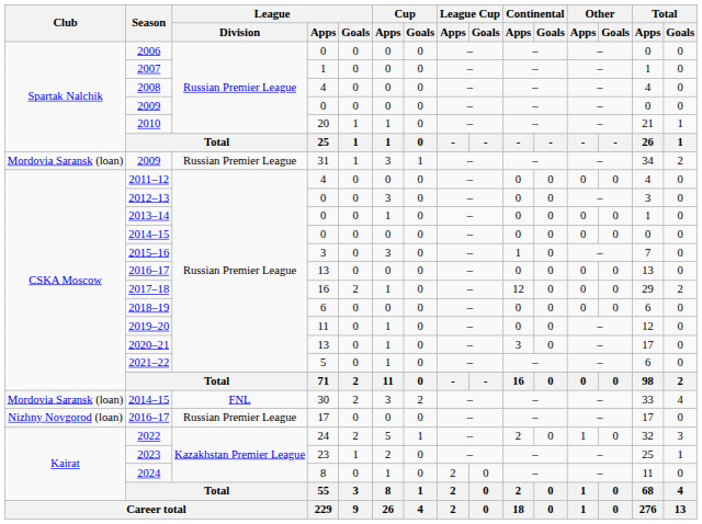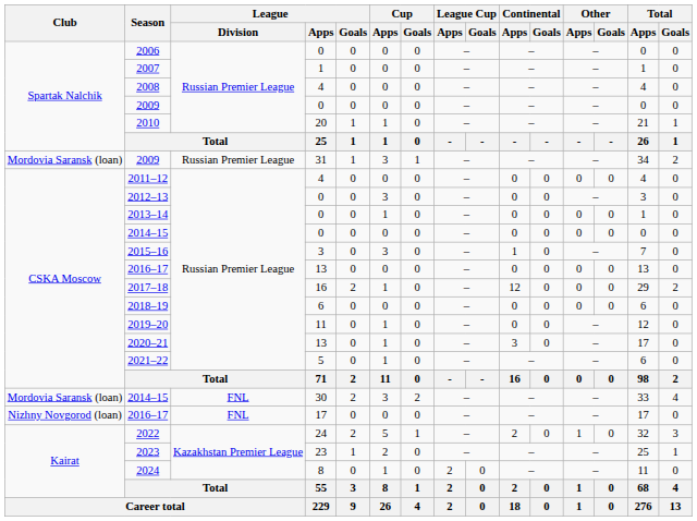 <table class="wikitable" style="text-align: center;">
 <tr>
 <th rowspan=2>Club</th>
 <th rowspan=2>Season</th>
 <th colspan=3>League</th>
 <th colspan=2>Cup</th>
 <th colspan=2>League Cup</th>
 <th colspan=2>Continental</th>
 <th colspan=2>Other</th>
 <th colspan=2>Total</th>
 </tr>
 <tr>
 <th>Division</th>
 <th>Apps</th>
 <th>Goals</th>
 <th>Apps</th>
 <th>Goals</th>
 <th>Apps</th>
 <th>Goals</th>
 <th>Apps</th>
 <th>Goals</th>
 <th>Apps</th>
 <th>Goals</th>
 <th>Apps</th>
 <th>Goals</th>
 </tr>
 <tr>
 <td rowspan=6><a href='#'>Spartak Nalchik</a></td>
 <td><a href='#'>2006</a></td>
 <td rowspan=5><a href='#'>Russian Premier League</a></td>
 <td>0</td>
 <td>0</td>
 <td>0</td>
 <td>0</td>
 <td colspan=2>–</td>
 <td colspan=2>–</td>
 <td colspan=2>–</td>
 <td>0</td>
 <td>0</td>
 </tr>
 <tr>
 <td><a href='#'>2007</a></td>
 <td>1</td>
 <td>0</td>
 <td>0</td>
 <td>0</td>
 <td colspan=2>–</td>
 <td colspan=2>–</td>
 <td colspan=2>–</td>
 <td>1</td>
 <td>0</td>
 </tr>
 <tr>
 <td><a href='#'>2008</a></td>
 <td>4</td>
 <td>0</td>
 <td>0</td>
 <td>0</td>
 <td colspan=2>–</td>
 <td colspan=2>–</td>
 <td colspan=2>–</td>
 <td>4</td>
 <td>0</td>
 </tr>
 <tr>
 <td><a href='#'>2009</a></td>
 <td>0</td>
 <td>0</td>
 <td>0</td>
 <td>0</td>
 <td colspan=2>–</td>
 <td colspan=2>–</td>
 <td colspan=2>–</td>
 <td>0</td>
 <td>0</td>
 </tr>
 <tr>
 <td><a href='#'>2010</a></td>
 <td>20</td>
 <td>1</td>
 <td>1</td>
 <td>0</td>
 <td colspan=2>–</td>
 <td colspan=2>–</td>
 <td colspan=2>–</td>
 <td>21</td>
 <td>1</td>
 </tr>
 <tr>
 <th colspan=2>Total</th>
 <th>25</th>
 <th>1</th>
 <th>1</th>
 <th>0</th>
 <th>-</th>
 <th>-</th>
 <th>-</th>
 <th>-</th>
 <th>-</th>
 <th>-</th>
 <th>26</th>
 <th>1</th>
 </tr>
 <tr>
 <td><a href='#'>Mordovia Saransk</a> (loan)</td>
 <td><a href='#'>2009</a></td>
 <td>Russian Premier League</td>
 <td>31</td>
 <td>1</td>
 <td>3</td>
 <td>1</td>
 <td colspan=2>–</td>
 <td colspan=2>–</td>
 <td colspan=2>–</td>
 <td>34</td>
 <td>2</td>
 </tr>
 <tr>
 <td rowspan=12><a href='#'>CSKA Moscow</a></td>
 <td><a href='#'>2011–12</a></td>
 <td rowspan=11>Russian Premier League</td>
 <td>4</td>
 <td>0</td>
 <td>0</td>
 <td>0</td>
 <td colspan=2>–</td>
 <td>0</td>
 <td>0</td>
 <td>0</td>
 <td>0</td>
 <td>4</td>
 <td>0</td>
 </tr>
 <tr>
 <td><a href='#'>2012–13</a></td>
 <td>0</td>
 <td>0</td>
 <td>3</td>
 <td>0</td>
 <td colspan=2>–</td>
 <td>0</td>
 <td>0</td>
 <td colspan=2>–</td>
 <td>3</td>
 <td>0</td>
 </tr>
 <tr>
 <td><a href='#'>2013–14</a></td>
 <td>0</td>
 <td>0</td>
 <td>1</td>
 <td>0</td>
 <td colspan=2>–</td>
 <td>0</td>
 <td>0</td>
 <td>0</td>
 <td>0</td>
 <td>1</td>
 <td>0</td>
 </tr>
 <tr>
 <td><a href='#'>2014–15</a></td>
 <td>0</td>
 <td>0</td>
 <td>0</td>
 <td>0</td>
 <td colspan=2>–</td>
 <td>0</td>
 <td>0</td>
 <td>0</td>
 <td>0</td>
 <td>0</td>
 <td>0</td>
 </tr>
 <tr>
 <td><a href='#'>2015–16</a></td>
 <td>3</td>
 <td>0</td>
 <td>3</td>
 <td>0</td>
 <td colspan=2>–</td>
 <td>1</td>
 <td>0</td>
 <td colspan=2>–</td>
 <td>7</td>
 <td>0</td>
 </tr>
 <tr>
 <td><a href='#'>2016–17</a></td>
 <td>13</td>
 <td>0</td>
 <td>0</td>
 <td>0</td>
 <td colspan=2>–</td>
 <td>0</td>
 <td>0</td>
 <td>0</td>
 <td>0</td>
 <td>13</td>
 <td>0</td>
 </tr>
 <tr>
 <td><a href='#'>2017–18</a></td>
 <td>16</td>
 <td>2</td>
 <td>1</td>
 <td>0</td>
 <td colspan=2>–</td>
 <td>12</td>
 <td>0</td>
 <td>0</td>
 <td>0</td>
 <td>29</td>
 <td>2</td>
 </tr>
 <tr>
 <td><a href='#'>2018–19</a></td>
 <td>6</td>
 <td>0</td>
 <td>0</td>
 <td>0</td>
 <td colspan=2>–</td>
 <td>0</td>
 <td>0</td>
 <td>0</td>
 <td>0</td>
 <td>6</td>
 <td>0</td>
 </tr>
 <tr>
 <td><a href='#'>2019–20</a></td>
 <td>11</td>
 <td>0</td>
 <td>1</td>
 <td>0</td>
 <td colspan=2>–</td>
 <td>0</td>
 <td>0</td>
 <td colspan=2>–</td>
 <td>12</td>
 <td>0</td>
 </tr>
 <tr>
 <td><a href='#'>2020–21</a></td>
 <td>13</td>
 <td>0</td>
 <td>1</td>
 <td>0</td>
 <td colspan=2>–</td>
 <td>3</td>
 <td>0</td>
 <td colspan=2>–</td>
 <td>17</td>
 <td>0</td>
 </tr>
 <tr>
 <td><a href='#'>2021–22</a></td>
 <td>5</td>
 <td>0</td>
 <td>1</td>
 <td>0</td>
 <td colspan=2>–</td>
 <td colspan=2>–</td>
 <td colspan=2>–</td>
 <td>6</td>
 <td>0</td>
 </tr>
 <tr>
 <th colspan=2>Total</th>
 <th>71</th>
 <th>2</th>
 <th>11</th>
 <th>0</th>
 <th>-</th>
 <th>-</th>
 <th>16</th>
 <th>0</th>
 <th>0</th>
 <th>0</th>
 <th>98</th>
 <th>2</th>
 </tr>
 <tr>
 <td><a href='#'>Mordovia Saransk</a> (loan)</td>
 <td><a href='#'>2014–15</a></td>
 <td><a href='#'>FNL</a></td>
 <td>30</td>
 <td>2</td>
 <td>3</td>
 <td>2</td>
 <td colspan=2>–</td>
 <td colspan=2>–</td>
 <td colspan=2>–</td>
 <td>33</td>
 <td>4</td>
 </tr>
 <tr>
 <td><a href='#'>Nizhny Novgorod</a> (loan)</td>
 <td><a href='#'>2016–17</a></td>
-<td>Russian Premier League</td>
+<td><a href='#'>FNL</a></td>
 <td>17</td>
 <td>0</td>
 <td>0</td>
 <td>0</td>
 <td colspan=2>–</td>
 <td colspan=2>–</td>
 <td colspan=2>–</td>
 <td>17</td>
 <td>0</td>
 </tr>
 <tr>
 <td rowspan=4><a href='#'>Kairat</a></td>
 <td><a href='#'>2022</a></td>
 <td rowspan=3><a href='#'>Kazakhstan Premier League</a></td>
 <td>24</td>
 <td>2</td>
 <td>5</td>
 <td>1</td>
 <td colspan=2>–</td>
 <td>2</td>
 <td>0</td>
 <td>1</td>
 <td>0</td>
 <td>32</td>
 <td>3</td>
 </tr>
 <tr>
 <td><a href='#'>2023</a></td>
 <td>23</td>
 <td>1</td>
 <td>2</td>
 <td>0</td>
 <td colspan=2>–</td>
 <td colspan=2>–</td>
 <td colspan=2>–</td>
 <td>25</td>
 <td>1</td>
 </tr>
 <tr>
 <td><a href='#'>2024</a></td>
 <td>8</td>
 <td>0</td>
 <td>1</td>
 <td>0</td>
 <td>2</td>
 <td>0</td>
 <td colspan=2>–</td>
 <td colspan=2>–</td>
 <td>11</td>
 <td>0</td>
 </tr>
 <tr>
 <th colspan=2>Total</th>
 <th>55</th>
 <th>3</th>
 <th>8</th>
 <th>1</th>
 <th>2</th>
 <th>0</th>
 <th>2</th>
 <th>0</th>
 <th>1</th>
 <th>0</th>
 <th>68</th>
 <th>4</th>
 </tr>
 <tr>
 <th colspan=3>Career total</th>
 <th>229</th>
 <th>9</th>
 <th>26</th>
 <th>4</th>
 <th>2</th>
 <th>0</th>
 <th>18</th>
 <th>0</th>
 <th>1</th>
 <th>0</th>
 <th>276</th>
 <th>13</th>
 </tr>
 </table>
